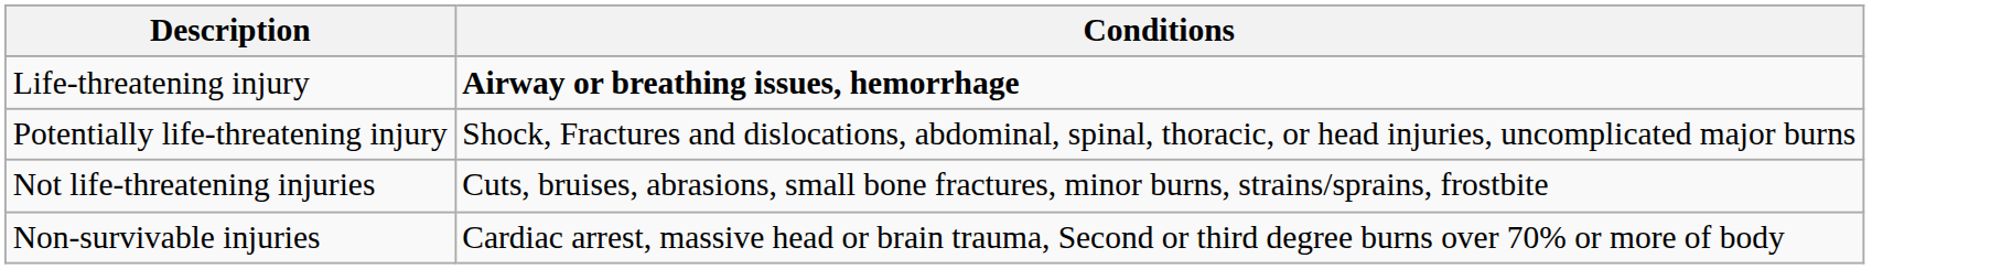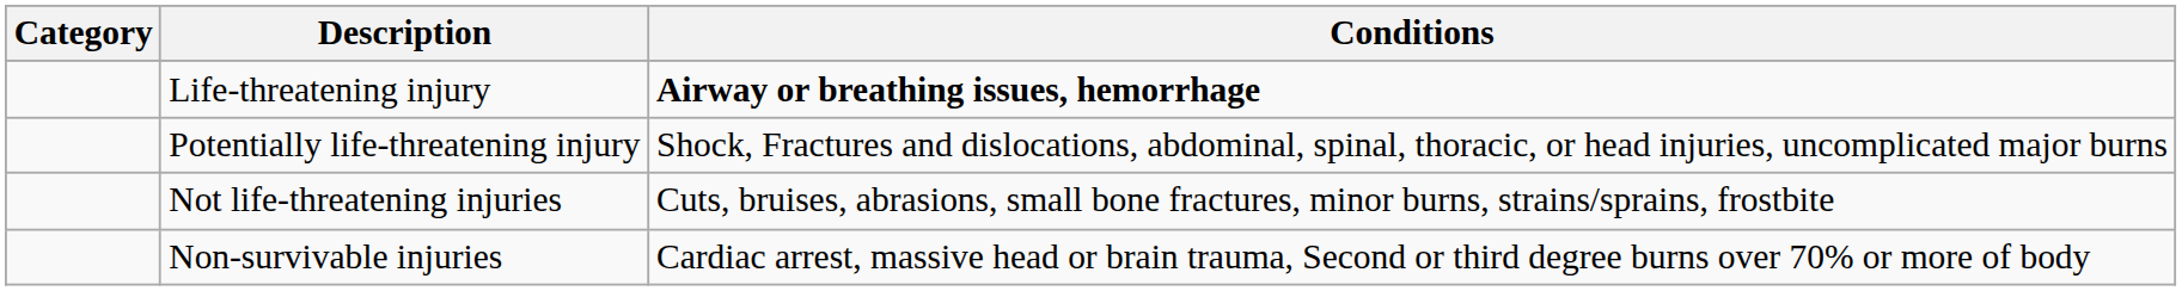 <table class="wikitable">
 <tr>
+<th>Category</th>
 <th>Description</th>
 <th>Conditions</th>
 </tr>
 <tr>
+<td><strong></strong></td>
 <td>Life-threatening injury</td>
 <td><strong>Airway or breathing issues, hemorrhage</strong></td>
 </tr>
 <tr>
+<td><strong></strong></td>
 <td>Potentially life-threatening injury</td>
 <td>Shock, Fractures and dislocations, abdominal, spinal, thoracic, or head injuries, uncomplicated major burns</td>
 </tr>
 <tr>
+<td><strong></strong></td>
 <td>Not life-threatening injuries</td>
 <td>Cuts, bruises, abrasions, small bone fractures, minor burns, strains/sprains, frostbite</td>
 </tr>
 <tr>
+<td><strong></strong></td>
 <td>Non-survivable injuries</td>
 <td>Cardiac arrest, massive head or brain trauma, Second or third degree burns over 70% or more of body</td>
 </tr>
 </table>
